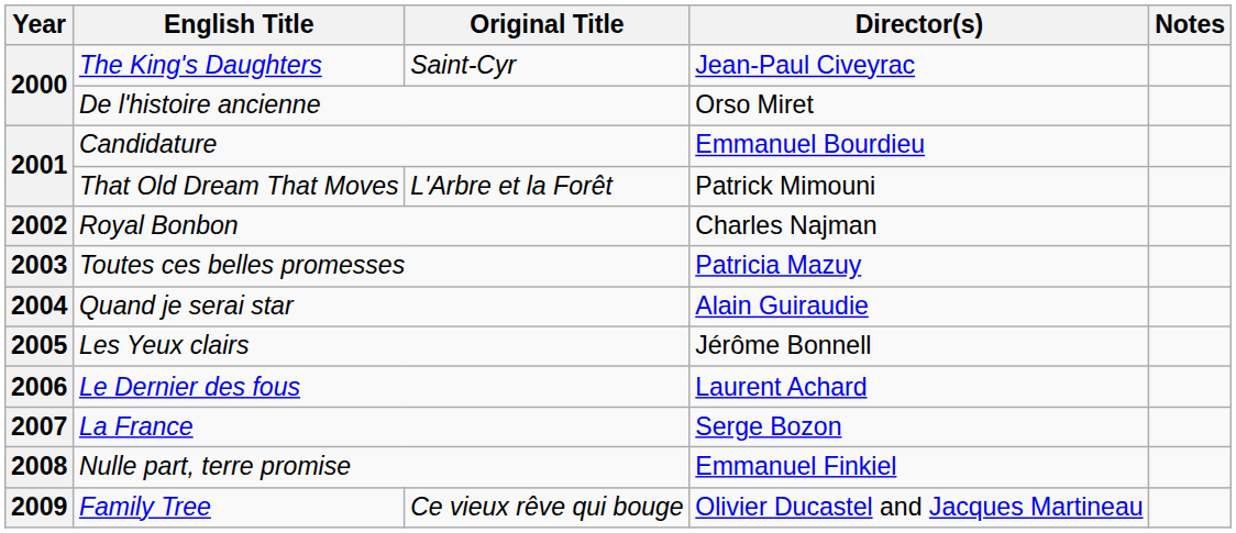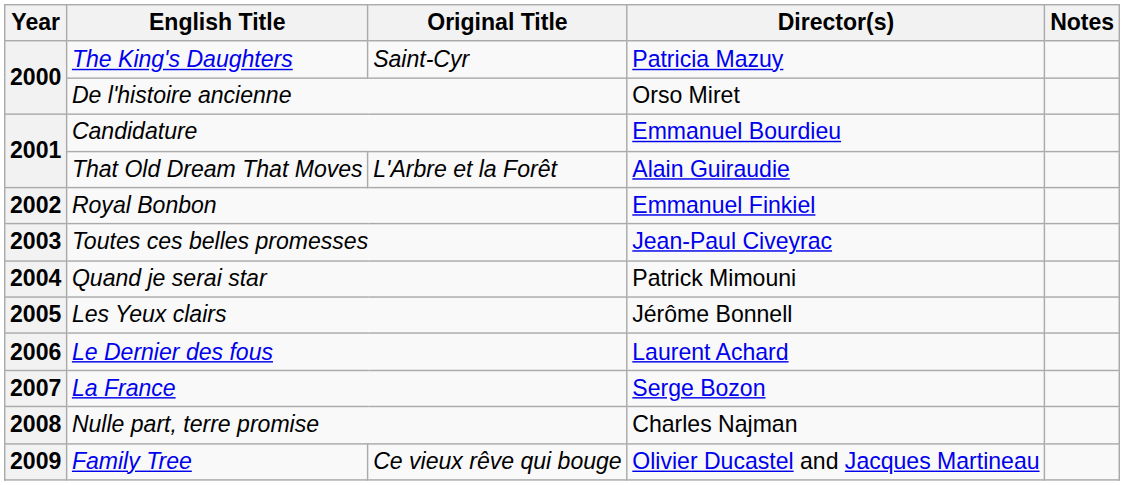 <table class="wikitable">
 <tr>
 <th>Year</th>
 <th>English Title</th>
 <th>Original Title</th>
 <th>Director(s)</th>
 <th>Notes</th>
 </tr>
 <tr>
 <th rowspan="2">2000</th>
 <td><em><a href='#'>The King's Daughters</a></em></td>
 <td><em>Saint-Cyr</em></td>
-<td><a href='#'>Jean-Paul Civeyrac</a></td>
+<td><a href='#'>Patricia Mazuy</a></td>
 <td></td>
 </tr>
 <tr>
 <td colspan="2"><em>De l'histoire ancienne</em></td>
 <td>Orso Miret</td>
 <td></td>
 </tr>
 <tr>
 <th rowspan="2">2001</th>
 <td colspan="2"><em>Candidature</em></td>
 <td><a href='#'>Emmanuel Bourdieu</a></td>
 <td></td>
 </tr>
 <tr>
 <td><em>That Old Dream That Moves</em></td>
 <td><em>L'Arbre et la Forêt</em></td>
-<td>Patrick Mimouni</td>
+<td><a href='#'>Alain Guiraudie</a></td>
 <td></td>
 </tr>
 <tr>
 <th>2002</th>
 <td colspan="2"><em>Royal Bonbon</em></td>
-<td>Charles Najman</td>
+<td><a href='#'>Emmanuel Finkiel</a></td>
 <td></td>
 </tr>
 <tr>
 <th>2003</th>
 <td colspan="2"><em>Toutes ces belles promesses</em></td>
-<td><a href='#'>Patricia Mazuy</a></td>
+<td><a href='#'>Jean-Paul Civeyrac</a></td>
 <td></td>
 </tr>
 <tr>
 <th>2004</th>
 <td colspan="2"><em>Quand je serai star</em></td>
-<td><a href='#'>Alain Guiraudie</a></td>
+<td>Patrick Mimouni</td>
 <td></td>
 </tr>
 <tr>
 <th>2005</th>
 <td colspan="2"><em>Les Yeux clairs</em></td>
 <td>Jérôme Bonnell</td>
 <td></td>
 </tr>
 <tr>
 <th>2006</th>
 <td colspan="2"><em><a href='#'>Le Dernier des fous</a></em></td>
 <td><a href='#'>Laurent Achard</a></td>
 <td></td>
 </tr>
 <tr>
 <th>2007</th>
 <td colspan="2"><em><a href='#'>La France</a></em></td>
 <td><a href='#'>Serge Bozon</a></td>
 <td></td>
 </tr>
 <tr>
 <th>2008</th>
 <td colspan="2"><em>Nulle part, terre promise</em></td>
-<td><a href='#'>Emmanuel Finkiel</a></td>
+<td>Charles Najman</td>
 <td></td>
 </tr>
 <tr>
 <th>2009</th>
 <td><a href='#'><em>Family Tree</em></a></td>
 <td><em>Ce vieux rêve qui bouge</em></td>
 <td><a href='#'>Olivier Ducastel</a> and <a href='#'>Jacques Martineau</a></td>
 <td></td>
 </tr>
 </table>
